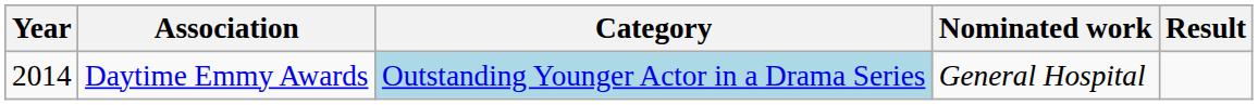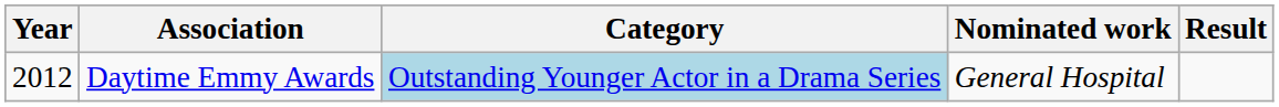 <table class="wikitable sortable">
 <tr>
 <th>Year</th>
 <th>Association</th>
 <th>Category</th>
 <th>Nominated work</th>
 <th>Result</th>
 </tr>
 <tr>
-<td rowspan="1">2014</td>
+<td rowspan="1">2012</td>
 <td><a href='#'>Daytime Emmy Awards</a></td>
 <td style="background: lightblue;"><a href='#'>Outstanding Younger Actor in a Drama Series</a></td>
 <td><em>General Hospital</em></td>
 <td></td>
 </tr>
 </table>
